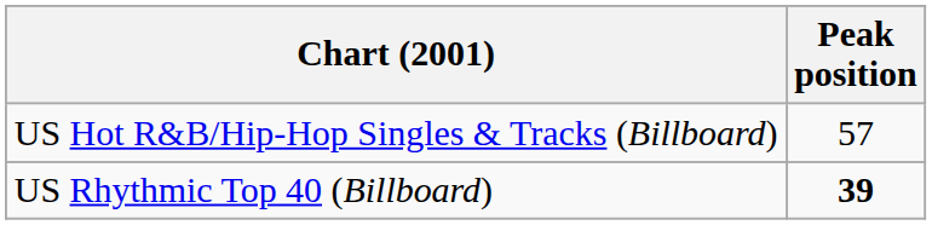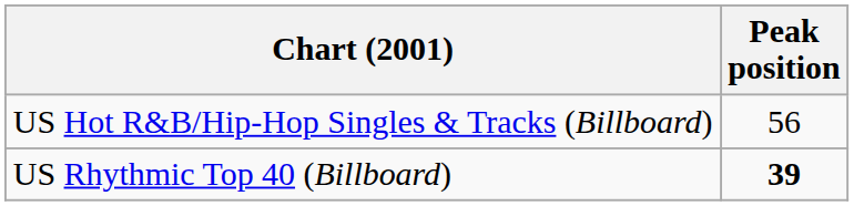 <table class="wikitable">
 <tr>
 <th>Chart (2001)</th>
 <th>Peak<br>position</th>
 </tr>
 <tr>
 <td>US <a href='#'>Hot R&B/Hip-Hop Singles & Tracks</a> (<em>Billboard</em>)</td>
-<td align="center">57</td>
+<td align="center">56</td>
 </tr>
 <tr>
 <td>US <a href='#'>Rhythmic Top 40</a> (<em>Billboard</em>)</td>
 <td align="center"><strong>39</strong></td>
 </tr>
 </table>
